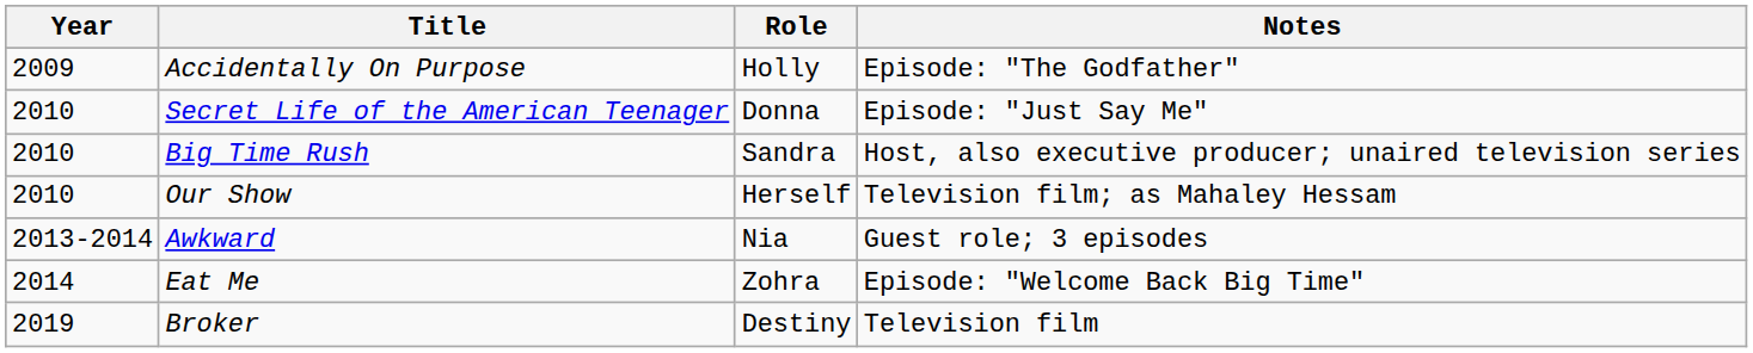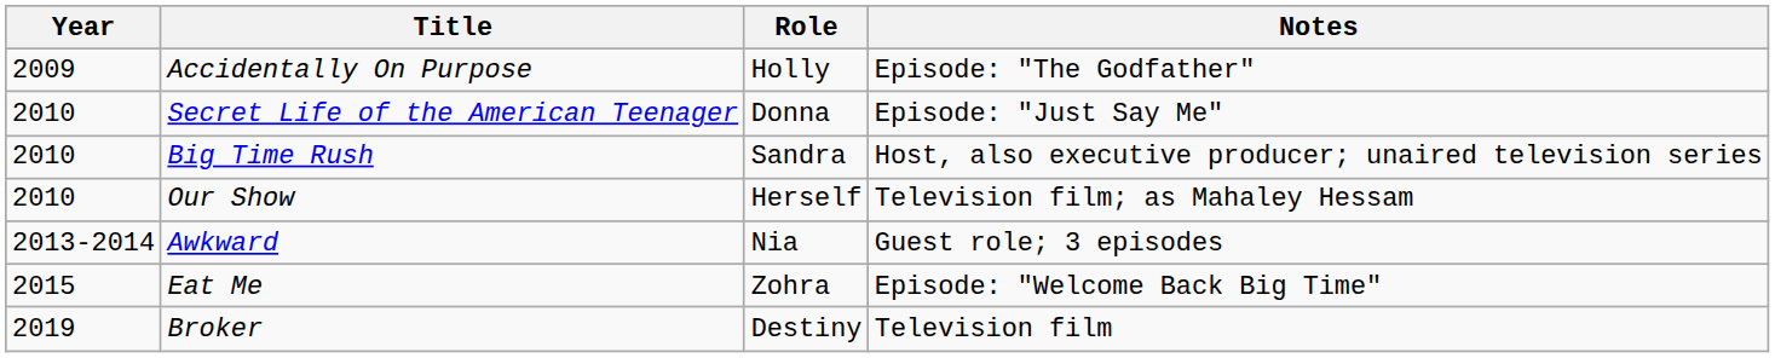 <table class="wikitable sortable">
 <tr>
 <th>Year</th>
 <th>Title</th>
 <th>Role</th>
 <th class="unsortable">Notes</th>
 </tr>
 <tr>
 <td>2009</td>
 <td><em>Accidentally On Purpose</em></td>
 <td>Holly</td>
 <td>Episode: "The Godfather"</td>
 </tr>
 <tr>
 <td>2010</td>
 <td><em><a href='#'>Secret Life of the American Teenager</a></em></td>
 <td>Donna</td>
 <td>Episode: "Just Say Me"</td>
 </tr>
 <tr>
 <td>2010</td>
 <td><em><a href='#'>Big Time Rush</a></em></td>
 <td>Sandra</td>
 <td>Host, also executive producer; unaired television series</td>
 </tr>
 <tr>
 <td>2010</td>
 <td><em>Our Show</em></td>
 <td>Herself</td>
 <td>Television film; as Mahaley Hessam</td>
 </tr>
 <tr>
 <td>2013-2014</td>
 <td><em><a href='#'>Awkward</a></em></td>
 <td>Nia</td>
 <td>Guest role; 3 episodes</td>
 </tr>
 <tr>
-<td>2014</td>
+<td>2015</td>
 <td><em>Eat Me</em></td>
 <td>Zohra</td>
 <td>Episode: "Welcome Back Big Time"</td>
 </tr>
 <tr>
 <td>2019</td>
 <td><em>Broker</em></td>
 <td>Destiny</td>
 <td>Television film</td>
 </tr>
 </table>
